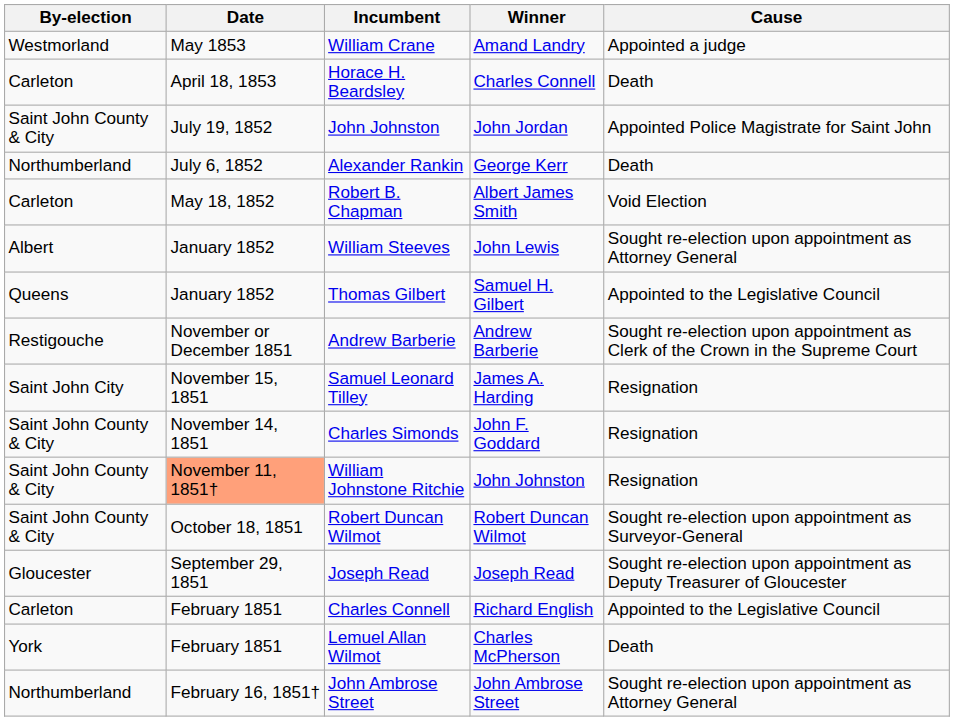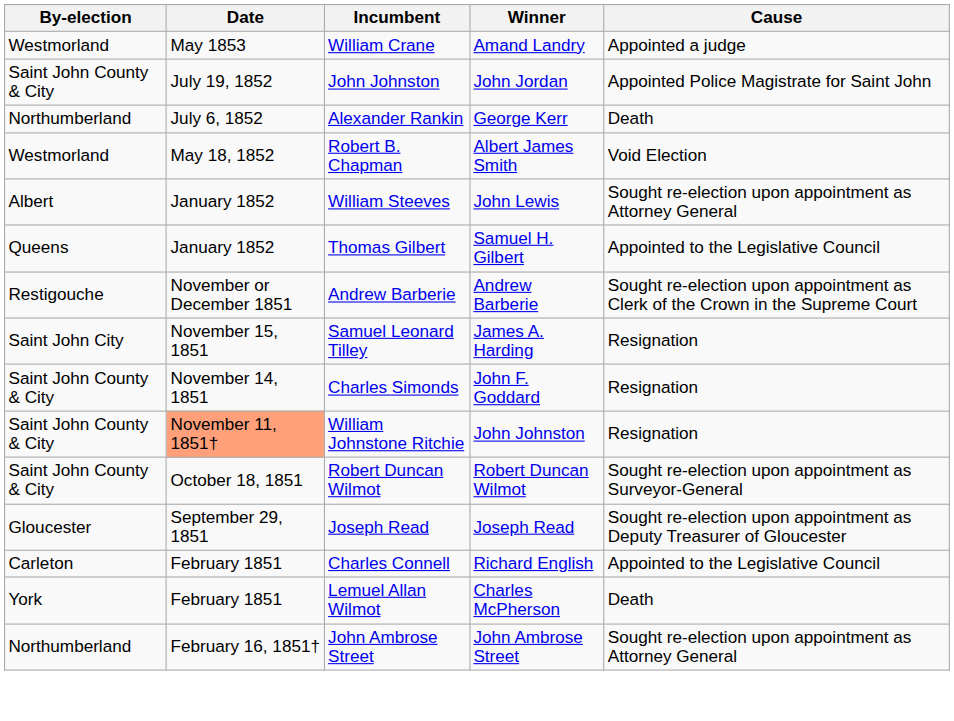 <table class=wikitable style="width:100%">
 <tr>
 <th>By-election</th>
 <th>Date</th>
 <th>Incumbent</th>
 <th>Winner</th>
 <th>Cause</th>
 </tr>
 <tr>
 <td>Westmorland</td>
 <td>May 1853</td>
 <td><a href='#'>William Crane</a></td>
 <td><a href='#'>Amand Landry</a></td>
 <td>Appointed a judge</td>
 </tr>
 <tr>
-<td>Carleton</td>
-<td>April 18, 1853</td>
-<td><a href='#'>Horace H. Beardsley</a></td>
-<td><a href='#'>Charles Connell</a></td>
-<td>Death</td>
-</tr>
-<tr>
 <td>Saint John County & City</td>
 <td>July 19, 1852</td>
 <td><a href='#'>John Johnston</a></td>
 <td><a href='#'>John Jordan</a></td>
 <td>Appointed Police Magistrate for Saint John</td>
 </tr>
 <tr>
 <td>Northumberland</td>
 <td>July 6, 1852</td>
 <td><a href='#'>Alexander Rankin</a></td>
 <td><a href='#'>George Kerr</a></td>
 <td>Death</td>
 </tr>
 <tr>
-<td>Carleton</td>
+<td>Westmorland</td>
 <td>May 18, 1852</td>
 <td><a href='#'>Robert B. Chapman</a></td>
 <td><a href='#'>Albert James Smith</a></td>
 <td>Void Election</td>
 </tr>
 <tr>
 <td>Albert</td>
 <td>January 1852</td>
 <td><a href='#'>William Steeves</a></td>
 <td><a href='#'>John Lewis</a></td>
 <td>Sought re-election upon appointment as Attorney General</td>
 </tr>
 <tr>
 <td>Queens</td>
 <td>January 1852</td>
 <td><a href='#'>Thomas Gilbert</a></td>
 <td><a href='#'>Samuel H. Gilbert</a></td>
 <td>Appointed to the Legislative Council</td>
 </tr>
 <tr>
 <td>Restigouche</td>
 <td>November or December 1851</td>
 <td><a href='#'>Andrew Barberie</a></td>
 <td><a href='#'>Andrew Barberie</a></td>
 <td>Sought re-election upon appointment as Clerk of the Crown in the Supreme Court</td>
 </tr>
 <tr>
 <td>Saint John City</td>
 <td>November 15, 1851</td>
 <td><a href='#'>Samuel Leonard Tilley</a></td>
 <td><a href='#'>James A. Harding</a></td>
 <td>Resignation</td>
 </tr>
 <tr>
 <td>Saint John County & City</td>
 <td>November 14, 1851</td>
 <td><a href='#'>Charles Simonds</a></td>
 <td><a href='#'>John F. Goddard</a></td>
 <td>Resignation</td>
 </tr>
 <tr>
 <td>Saint John County & City</td>
 <td style="background: lightsalmon;">November 11, 1851†</td>
 <td><a href='#'>William Johnstone Ritchie</a></td>
 <td><a href='#'>John Johnston</a></td>
 <td>Resignation</td>
 </tr>
 <tr>
 <td>Saint John County & City</td>
 <td>October 18, 1851</td>
 <td><a href='#'>Robert Duncan Wilmot</a></td>
 <td><a href='#'>Robert Duncan Wilmot</a></td>
 <td>Sought re-election upon appointment as Surveyor-General</td>
 </tr>
 <tr>
 <td>Gloucester</td>
 <td>September 29, 1851</td>
 <td><a href='#'>Joseph Read</a></td>
 <td><a href='#'>Joseph Read</a></td>
 <td>Sought re-election upon appointment as Deputy Treasurer of Gloucester</td>
 </tr>
 <tr>
 <td>Carleton</td>
 <td>February 1851</td>
 <td><a href='#'>Charles Connell</a></td>
 <td><a href='#'>Richard English</a></td>
 <td>Appointed to the Legislative Council</td>
 </tr>
 <tr>
 <td>York</td>
 <td>February 1851</td>
 <td><a href='#'>Lemuel Allan Wilmot</a></td>
 <td><a href='#'>Charles McPherson</a></td>
 <td>Death</td>
 </tr>
 <tr>
 <td>Northumberland</td>
 <td>February 16, 1851†</td>
 <td><a href='#'>John Ambrose Street</a></td>
 <td><a href='#'>John Ambrose Street</a></td>
 <td>Sought re-election upon appointment as Attorney General</td>
 </tr>
 </table>
